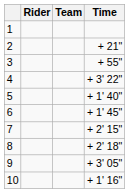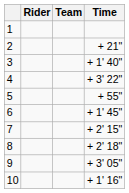 <table class="wikitable">
 <tr>
 <th></th>
 <th>Rider</th>
 <th>Team</th>
 <th>Time</th>
 </tr>
 <tr>
 <td>1</td>
 <td>  </td>
 <td></td>
 <td align="right"></td>
 </tr>
 <tr>
 <td>2</td>
 <td></td>
 <td></td>
 <td align="right">+ 21"</td>
 </tr>
 <tr>
 <td>3</td>
 <td></td>
 <td></td>
-<td align="right">+ 55"</td>
+<td align="right">+ 1' 40"</td>
 </tr>
 <tr>
 <td>4</td>
 <td> </td>
 <td></td>
 <td align="right">+ 3' 22"</td>
 </tr>
 <tr>
 <td>5</td>
 <td></td>
 <td></td>
-<td align="right">+ 1' 40"</td>
+<td align="right">+ 55"</td>
 </tr>
 <tr>
 <td>6</td>
 <td></td>
 <td></td>
 <td align="right">+ 1' 45"</td>
 </tr>
 <tr>
 <td>7</td>
 <td></td>
 <td></td>
 <td align="right">+ 2' 15"</td>
 </tr>
 <tr>
 <td>8</td>
 <td></td>
 <td></td>
 <td align="right">+ 2' 18"</td>
 </tr>
 <tr>
 <td>9</td>
 <td></td>
 <td></td>
 <td align="right">+ 3' 05"</td>
 </tr>
 <tr>
 <td>10</td>
 <td></td>
 <td></td>
 <td align="right">+ 1' 16"</td>
 </tr>
 </table>
